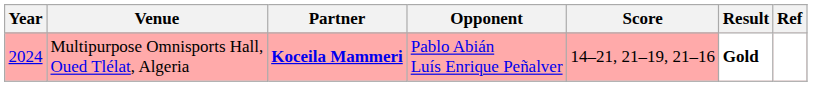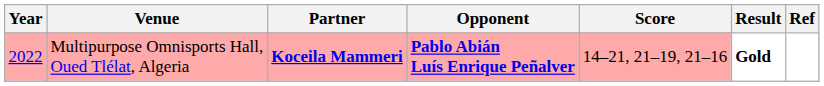 <table class="sortable wikitable" style="font-size: 90%;">
 <tr>
 <th>Year</th>
 <th>Venue</th>
 <th>Partner</th>
 <th>Opponent</th>
 <th>Score</th>
 <th>Result</th>
 <th>Ref</th>
 </tr>
 <tr style="background:#FFAAAA">
-<td align="center"><a href='#'>2024</a></td>
+<td align="center"><a href='#'>2022</a></td>
 <td align="left">Multipurpose Omnisports Hall,<br><a href='#'>Oued Tlélat</a>, Algeria</td>
 <td align="left"><strong> <a href='#'>Koceila Mammeri</a></strong></td>
-<td align="left"> <a href='#'>Pablo Abián</a><br> <a href='#'>Luís Enrique Peñalver</a></td>
+<td align="left"><strong> <a href='#'>Pablo Abián</a><br> <a href='#'>Luís Enrique Peñalver</a></strong></td>
 <td align="left">14–21, 21–19, 21–16</td>
 <td style="text-align:left; background:white"> <strong>Gold</strong></td>
 <td style="text-align:center; background:white"></td>
 </tr>
 </table>
